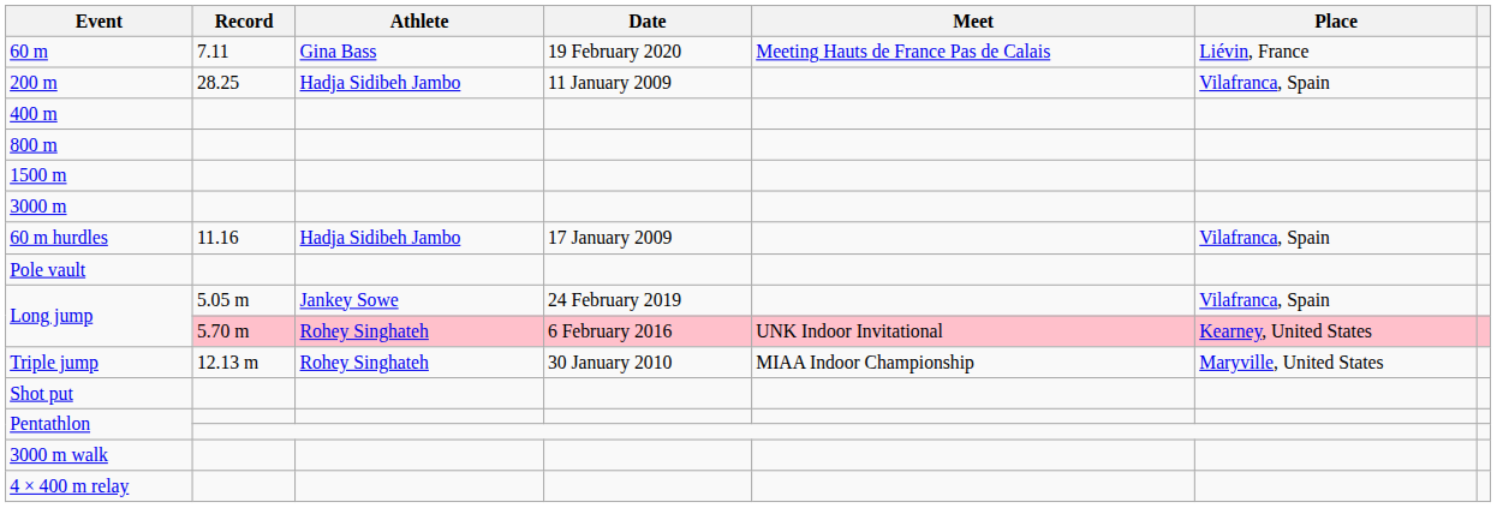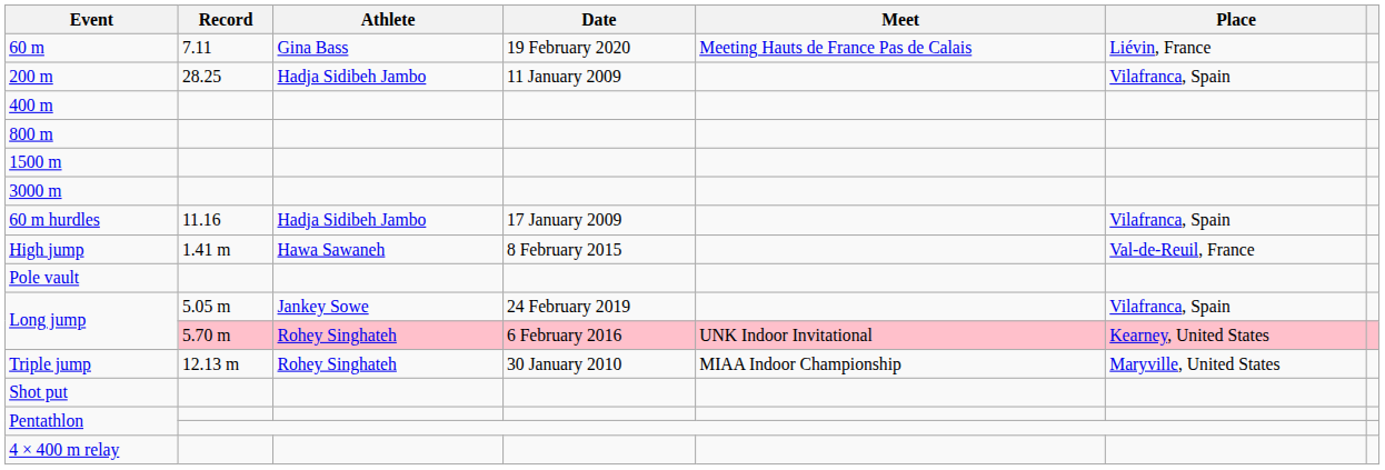 <table class="wikitable" style="font-size:95%; width: 95%;">
 <tr>
 <th>Event</th>
 <th>Record</th>
 <th>Athlete</th>
 <th>Date</th>
 <th>Meet</th>
 <th>Place</th>
 <th></th>
 </tr>
 <tr>
 <td><a href='#'>60 m</a></td>
 <td>7.11</td>
 <td><a href='#'>Gina Bass</a></td>
 <td>19 February 2020</td>
 <td><a href='#'>Meeting Hauts de France Pas de Calais</a></td>
 <td><a href='#'>Liévin</a>, France</td>
 <td></td>
 </tr>
 <tr>
 <td><a href='#'>200 m</a></td>
 <td>28.25</td>
 <td><a href='#'>Hadja Sidibeh Jambo</a></td>
 <td>11 January 2009</td>
 <td></td>
 <td><a href='#'>Vilafranca</a>, Spain</td>
 <td></td>
 </tr>
 <tr>
 <td><a href='#'>400 m</a></td>
 <td></td>
 <td></td>
 <td></td>
 <td></td>
 <td></td>
 <td></td>
 </tr>
 <tr>
 <td><a href='#'>800 m</a></td>
 <td></td>
 <td></td>
 <td></td>
 <td></td>
 <td></td>
 <td></td>
 </tr>
 <tr>
 <td><a href='#'>1500 m</a></td>
 <td></td>
 <td></td>
 <td></td>
 <td></td>
 <td></td>
 <td></td>
 </tr>
 <tr>
 <td><a href='#'>3000 m</a></td>
 <td></td>
 <td></td>
 <td></td>
 <td></td>
 <td></td>
 <td></td>
 </tr>
 <tr>
 <td><a href='#'>60 m hurdles</a></td>
 <td>11.16</td>
 <td><a href='#'>Hadja Sidibeh Jambo</a></td>
 <td>17 January 2009</td>
 <td></td>
 <td><a href='#'>Vilafranca</a>, Spain</td>
 <td></td>
 </tr>
 <tr>
+<td><a href='#'>High jump</a></td>
+<td>1.41 m</td>
+<td><a href='#'>Hawa Sawaneh</a></td>
+<td>8 February 2015</td>
+<td></td>
+<td><a href='#'>Val-de-Reuil</a>, France</td>
+<td></td>
+</tr>
+<tr>
 <td><a href='#'>Pole vault</a></td>
 <td></td>
 <td></td>
 <td></td>
 <td></td>
 <td></td>
 <td></td>
 </tr>
 <tr>
 <td rowspan=2><a href='#'>Long jump</a></td>
 <td>5.05 m</td>
 <td><a href='#'>Jankey Sowe</a></td>
 <td>24 February 2019</td>
 <td></td>
 <td><a href='#'>Vilafranca</a>, Spain</td>
 <td></td>
 </tr>
 <tr style="background:pink">
 <td>5.70 m</td>
 <td><a href='#'>Rohey Singhateh</a></td>
 <td>6 February 2016</td>
 <td>UNK Indoor Invitational</td>
 <td><a href='#'>Kearney</a>, United States</td>
 <td></td>
 </tr>
 <tr>
 <td><a href='#'>Triple jump</a></td>
 <td>12.13 m</td>
 <td><a href='#'>Rohey Singhateh</a></td>
 <td>30 January 2010</td>
 <td>MIAA Indoor Championship</td>
 <td><a href='#'>Maryville</a>, United States</td>
 <td></td>
 </tr>
 <tr>
 <td><a href='#'>Shot put</a></td>
 <td></td>
 <td></td>
 <td></td>
 <td></td>
 <td></td>
 <td></td>
 </tr>
 <tr>
 <td rowspan=2><a href='#'>Pentathlon</a></td>
 <td></td>
 <td></td>
 <td></td>
 <td></td>
 <td></td>
 <td></td>
 </tr>
 <tr>
 <td colspan=5></td>
 <td></td>
 </tr>
 <tr>
-<td><a href='#'>3000 m walk</a></td>
-<td></td>
-<td></td>
-<td></td>
-<td></td>
-<td></td>
-<td></td>
-</tr>
-<tr>
 <td><a href='#'>4 × 400 m relay</a></td>
 <td></td>
 <td></td>
 <td></td>
 <td></td>
 <td></td>
 <td></td>
 </tr>
 </table>
